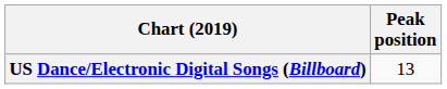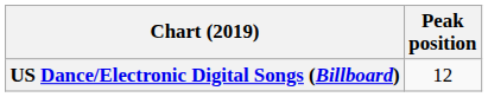 <table class="wikitable plainrowheaders" style="text-align:center">
 <tr>
 <th scope="col">Chart (2019)</th>
 <th scope="col">Peak<br>position</th>
 </tr>
 <tr>
 <th scope="row">US <a href='#'>Dance/Electronic Digital Songs</a> (<em><a href='#'>Billboard</a></em>)</th>
-<td>13</td>
+<td>12</td>
 </tr>
 </table>
